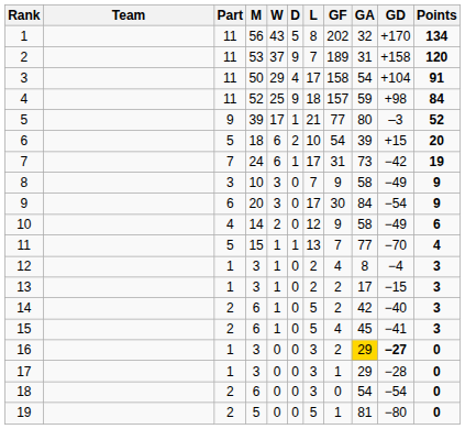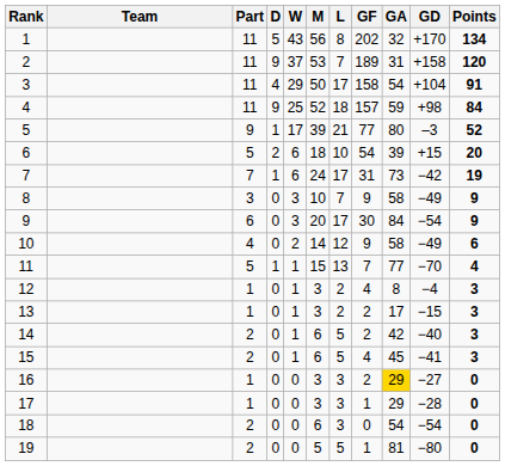 <table class="wikitable sortable" style="text-align:center">
 <tr>
 <th>Rank</th>
 <th width=200>Team</th>
 <th>Part</th>
+<th>D</th>
+<th>W</th>
 <th>M</th>
-<th>W</th>
-<th>D</th>
 <th>L</th>
 <th>GF</th>
 <th>GA</th>
 <th>GD</th>
 <th>Points</th>
 </tr>
 <tr>
 <td>1</td>
 <td align=left></td>
 <td>11</td>
+<td>5</td>
+<td>43</td>
 <td>56</td>
-<td>43</td>
-<td>5</td>
 <td>8</td>
 <td>202</td>
 <td>32</td>
 <td>+170</td>
 <td><strong>134</strong></td>
 </tr>
 <tr>
 <td>2</td>
 <td align=left></td>
 <td>11</td>
+<td>9</td>
+<td>37</td>
 <td>53</td>
-<td>37</td>
-<td>9</td>
 <td>7</td>
 <td>189</td>
 <td>31</td>
 <td>+158</td>
 <td><strong>120</strong></td>
 </tr>
 <tr>
 <td>3</td>
 <td align=left></td>
 <td>11</td>
+<td>4</td>
+<td>29</td>
 <td>50</td>
-<td>29</td>
-<td>4</td>
 <td>17</td>
 <td>158</td>
 <td>54</td>
 <td>+104</td>
 <td><strong>91</strong></td>
 </tr>
 <tr>
 <td>4</td>
 <td align=left></td>
 <td>11</td>
+<td>9</td>
+<td>25</td>
 <td>52</td>
-<td>25</td>
-<td>9</td>
 <td>18</td>
 <td>157</td>
 <td>59</td>
 <td>+98</td>
 <td><strong>84</strong></td>
 </tr>
 <tr>
 <td>5</td>
 <td align=left></td>
 <td>9</td>
+<td>1</td>
+<td>17</td>
 <td>39</td>
-<td>17</td>
-<td>1</td>
 <td>21</td>
 <td>77</td>
 <td>80</td>
 <td>–3</td>
 <td><strong>52</strong></td>
 </tr>
 <tr>
 <td>6</td>
 <td align=left></td>
 <td>5</td>
+<td>2</td>
+<td>6</td>
 <td>18</td>
-<td>6</td>
-<td>2</td>
 <td>10</td>
 <td>54</td>
 <td>39</td>
 <td>+15</td>
 <td><strong>20</strong></td>
 </tr>
 <tr>
 <td>7</td>
 <td align=left></td>
 <td>7</td>
+<td>1</td>
+<td>6</td>
 <td>24</td>
-<td>6</td>
-<td>1</td>
 <td>17</td>
 <td>31</td>
 <td>73</td>
 <td>−42</td>
 <td><strong>19</strong></td>
 </tr>
 <tr>
 <td>8</td>
 <td align=left></td>
 <td>3</td>
+<td>0</td>
+<td>3</td>
 <td>10</td>
-<td>3</td>
-<td>0</td>
 <td>7</td>
 <td>9</td>
 <td>58</td>
 <td>−49</td>
 <td><strong>9</strong></td>
 </tr>
 <tr>
 <td>9</td>
 <td align=left></td>
 <td>6</td>
+<td>0</td>
+<td>3</td>
 <td>20</td>
-<td>3</td>
-<td>0</td>
 <td>17</td>
 <td>30</td>
 <td>84</td>
 <td>−54</td>
 <td><strong>9</strong></td>
 </tr>
 <tr>
 <td>10</td>
 <td align=left></td>
 <td>4</td>
+<td>0</td>
+<td>2</td>
 <td>14</td>
-<td>2</td>
-<td>0</td>
 <td>12</td>
 <td>9</td>
 <td>58</td>
 <td>−49</td>
 <td><strong>6</strong></td>
 </tr>
 <tr>
 <td>11</td>
 <td align=left></td>
 <td>5</td>
-<td>15</td>
 <td>1</td>
 <td>1</td>
+<td>15</td>
 <td>13</td>
 <td>7</td>
 <td>77</td>
 <td>−70</td>
 <td><strong>4</strong></td>
 </tr>
 <tr>
 <td>12</td>
 <td align=left></td>
 <td>1</td>
+<td>0</td>
+<td>1</td>
 <td>3</td>
-<td>1</td>
-<td>0</td>
 <td>2</td>
 <td>4</td>
 <td>8</td>
 <td>−4</td>
 <td><strong>3</strong></td>
 </tr>
 <tr>
 <td>13</td>
 <td align=left></td>
 <td>1</td>
+<td>0</td>
+<td>1</td>
 <td>3</td>
-<td>1</td>
-<td>0</td>
 <td>2</td>
 <td>2</td>
 <td>17</td>
 <td>−15</td>
 <td><strong>3</strong></td>
 </tr>
 <tr>
 <td>14</td>
 <td align=left></td>
 <td>2</td>
+<td>0</td>
+<td>1</td>
 <td>6</td>
-<td>1</td>
-<td>0</td>
 <td>5</td>
 <td>2</td>
 <td>42</td>
 <td>−40</td>
 <td><strong>3</strong></td>
 </tr>
 <tr>
 <td>15</td>
 <td align=left></td>
 <td>2</td>
+<td>0</td>
+<td>1</td>
 <td>6</td>
-<td>1</td>
-<td>0</td>
 <td>5</td>
 <td>4</td>
 <td>45</td>
 <td>−41</td>
 <td><strong>3</strong></td>
 </tr>
 <tr>
 <td>16</td>
 <td align=left></td>
 <td>1</td>
-<td>3</td>
 <td>0</td>
 <td>0</td>
 <td>3</td>
+<td>3</td>
 <td>2</td>
 <td style="background: gold;">29</td>
-<td><strong>−27</strong></td>
+<td>−27</td>
 <td><strong>0</strong></td>
 </tr>
 <tr>
 <td>17</td>
 <td align=left></td>
 <td>1</td>
-<td>3</td>
 <td>0</td>
 <td>0</td>
+<td>3</td>
 <td>3</td>
 <td>1</td>
 <td>29</td>
 <td>−28</td>
 <td><strong>0</strong></td>
 </tr>
 <tr>
 <td>18</td>
 <td align=left></td>
 <td>2</td>
-<td>6</td>
 <td>0</td>
 <td>0</td>
+<td>6</td>
 <td>3</td>
 <td>0</td>
 <td>54</td>
 <td>−54</td>
 <td><strong>0</strong></td>
 </tr>
 <tr>
 <td>19</td>
 <td align=left></td>
 <td>2</td>
-<td>5</td>
 <td>0</td>
 <td>0</td>
+<td>5</td>
 <td>5</td>
 <td>1</td>
 <td>81</td>
 <td>−80</td>
 <td><strong>0</strong></td>
 </tr>
 </table>
